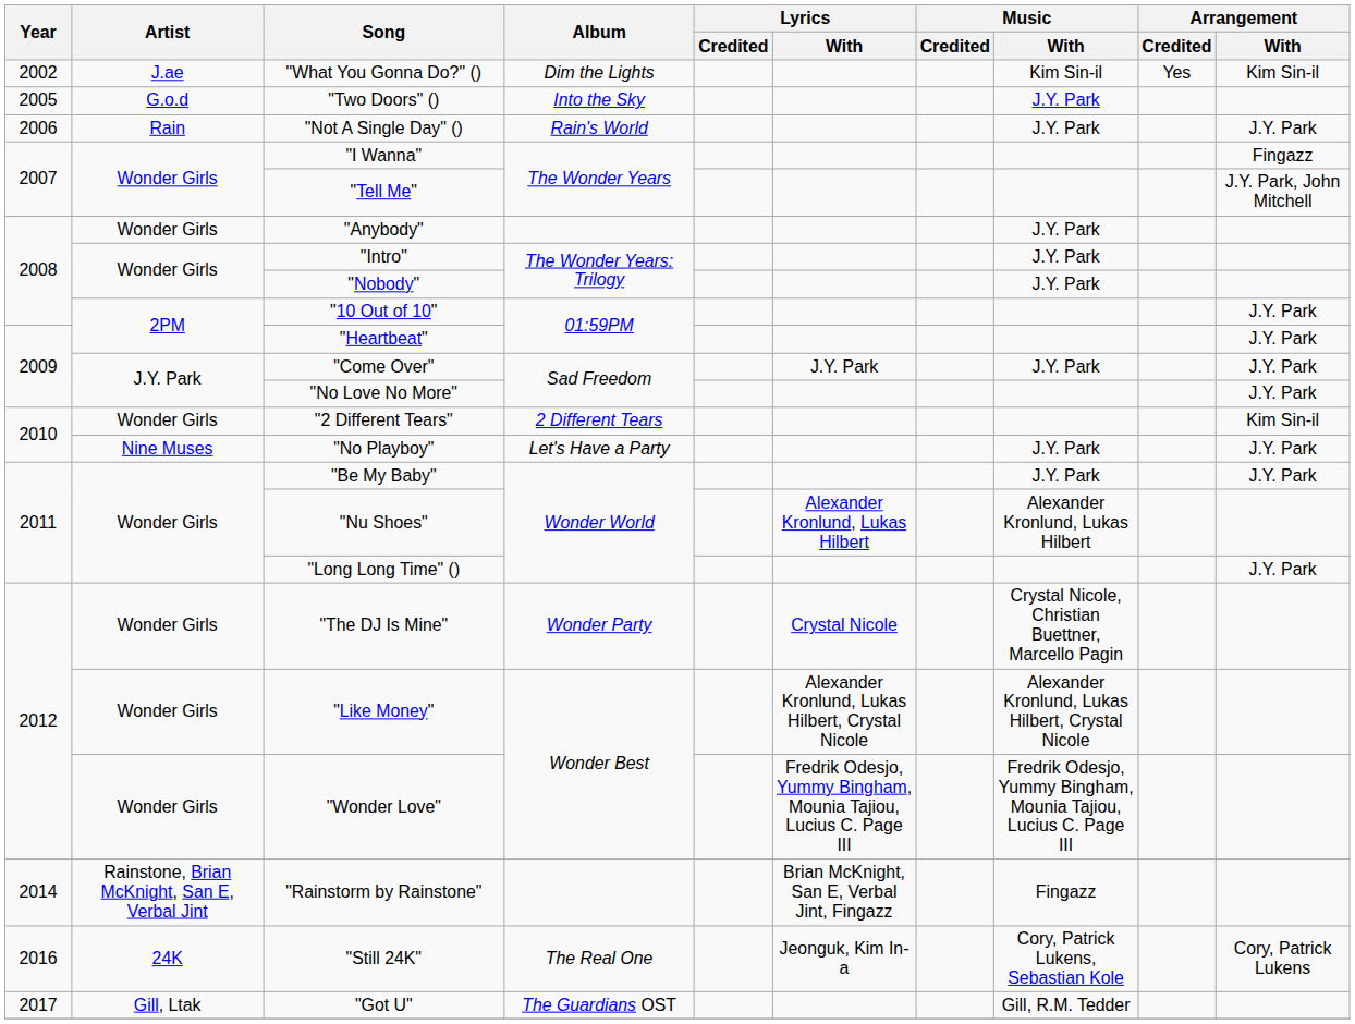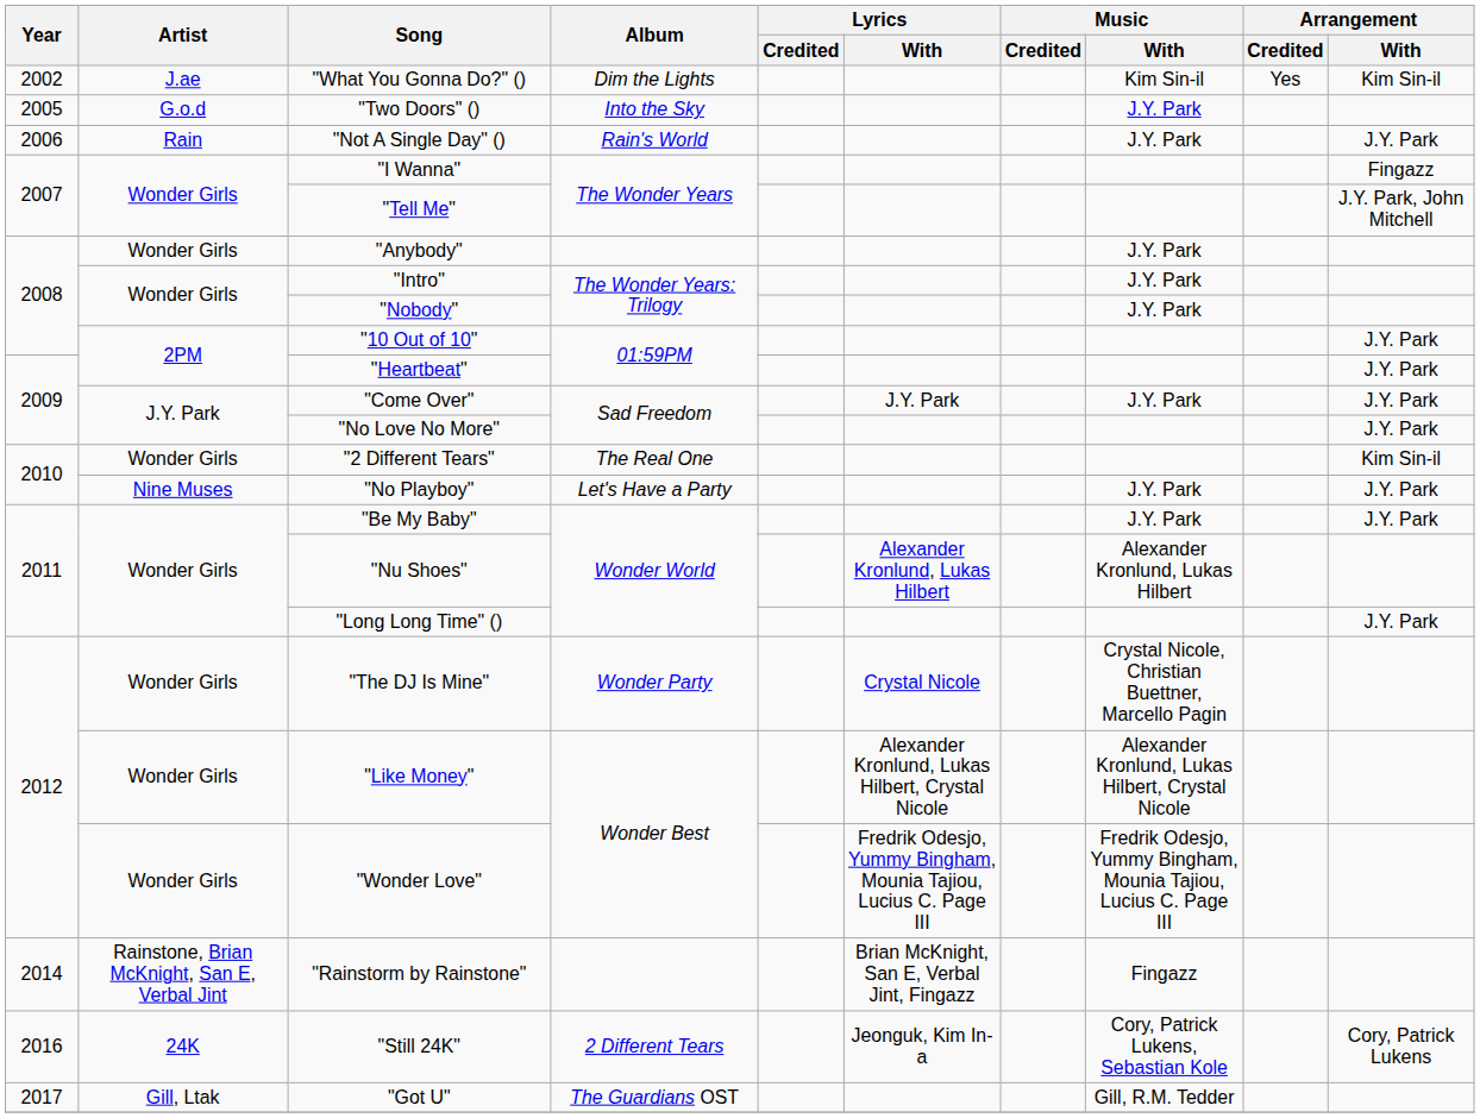 <table class="wikitable plainrowheaders" style="text-align:center;">
 <tr>
 <th rowspan="2" width="80px">Year</th>
 <th rowspan="2" width="300px">Artist</th>
 <th rowspan="2" width="400px">Song</th>
 <th rowspan="2" width="300px">Album</th>
 <th colspan="2">Lyrics</th>
 <th colspan="2">Music</th>
 <th colspan="2">Arrangement</th>
 </tr>
 <tr>
 <th width="50px">Credited</th>
 <th width="200px">With</th>
 <th width="50px">Credited</th>
 <th width="200px">With</th>
 <th width="50px">Credited</th>
 <th width="200px">With</th>
 </tr>
 <tr>
 <td>2002</td>
 <td><a href='#'>J.ae</a></td>
 <td>"What You Gonna Do?" ()</td>
 <td><em>Dim the Lights</em></td>
 <td></td>
 <td></td>
 <td></td>
 <td>Kim Sin-il</td>
 <td>Yes</td>
 <td>Kim Sin-il</td>
 </tr>
 <tr>
 <td>2005</td>
 <td><a href='#'>G.o.d</a><br></td>
 <td>"Two Doors" ()</td>
 <td><em><a href='#'>Into the Sky</a></em></td>
 <td></td>
 <td></td>
 <td></td>
 <td><a href='#'>J.Y. Park</a></td>
 <td></td>
 <td></td>
 </tr>
 <tr>
 <td>2006</td>
 <td><a href='#'>Rain</a></td>
 <td>"Not A Single Day" ()</td>
 <td><em><a href='#'>Rain's World</a></em></td>
 <td></td>
 <td></td>
 <td></td>
 <td>J.Y. Park</td>
 <td></td>
 <td>J.Y. Park</td>
 </tr>
 <tr>
 <td rowspan="2">2007</td>
 <td rowspan="2"><a href='#'>Wonder Girls</a></td>
 <td>"I Wanna"</td>
 <td rowspan="2"><em><a href='#'>The Wonder Years</a></em></td>
 <td></td>
 <td></td>
 <td></td>
 <td></td>
 <td></td>
 <td>Fingazz</td>
 </tr>
 <tr>
 <td>"<a href='#'>Tell Me</a>"</td>
 <td></td>
 <td></td>
 <td></td>
 <td></td>
 <td></td>
 <td>J.Y. Park, John Mitchell</td>
 </tr>
 <tr>
 <td rowspan="4">2008</td>
 <td>Wonder Girls<br></td>
 <td>"Anybody"</td>
 <td></td>
 <td></td>
 <td></td>
 <td></td>
 <td>J.Y. Park</td>
 <td></td>
 <td></td>
 </tr>
 <tr>
 <td rowspan="2">Wonder Girls</td>
 <td>"Intro"</td>
 <td rowspan="2"><em><a href='#'>The Wonder Years: Trilogy</a></em></td>
 <td></td>
 <td></td>
 <td></td>
 <td>J.Y. Park</td>
 <td></td>
 <td></td>
 </tr>
 <tr>
 <td>"<a href='#'>Nobody</a>"</td>
 <td></td>
 <td></td>
 <td></td>
 <td>J.Y. Park</td>
 <td></td>
 <td></td>
 </tr>
 <tr>
 <td rowspan="2"><a href='#'>2PM</a></td>
 <td>"<a href='#'>10 Out of 10</a>"</td>
 <td rowspan="2"><em><a href='#'>01:59PM</a></em></td>
 <td></td>
 <td></td>
 <td></td>
 <td></td>
 <td></td>
 <td>J.Y. Park</td>
 </tr>
 <tr>
 <td rowspan="3">2009</td>
 <td>"<a href='#'>Heartbeat</a>"</td>
 <td></td>
 <td></td>
 <td></td>
 <td></td>
 <td></td>
 <td>J.Y. Park</td>
 </tr>
 <tr>
 <td rowspan="2">J.Y. Park</td>
 <td>"Come Over"</td>
 <td rowspan="2"><em>Sad Freedom</em></td>
 <td></td>
 <td>J.Y. Park</td>
 <td></td>
 <td>J.Y. Park</td>
 <td></td>
 <td>J.Y. Park</td>
 </tr>
 <tr>
 <td>"No Love No More"</td>
 <td></td>
 <td></td>
 <td></td>
 <td></td>
 <td></td>
 <td>J.Y. Park</td>
 </tr>
 <tr>
 <td rowspan="2">2010</td>
 <td>Wonder Girls</td>
 <td>"2 Different Tears"</td>
-<td><em><a href='#'>2 Different Tears</a></em></td>
+<td><em>The Real One</em></td>
 <td></td>
 <td></td>
 <td></td>
 <td></td>
 <td></td>
 <td>Kim Sin-il</td>
 </tr>
 <tr>
 <td><a href='#'>Nine Muses</a></td>
 <td>"No Playboy"</td>
 <td><em>Let's Have a Party</em></td>
 <td></td>
 <td></td>
 <td></td>
 <td>J.Y. Park</td>
 <td></td>
 <td>J.Y. Park</td>
 </tr>
 <tr>
 <td rowspan="3">2011</td>
 <td rowspan="3">Wonder Girls</td>
 <td>"Be My Baby"</td>
 <td rowspan="3"><em><a href='#'>Wonder World</a></em></td>
 <td></td>
 <td></td>
 <td></td>
 <td>J.Y. Park</td>
 <td></td>
 <td>J.Y. Park</td>
 </tr>
 <tr>
 <td>"Nu Shoes"</td>
 <td></td>
 <td><a href='#'>Alexander Kronlund</a>, <a href='#'>Lukas Hilbert</a></td>
 <td></td>
 <td>Alexander Kronlund, Lukas Hilbert</td>
 <td></td>
 <td></td>
 </tr>
 <tr>
 <td>"Long Long Time" ()</td>
 <td></td>
 <td></td>
 <td></td>
 <td></td>
 <td></td>
 <td>J.Y. Park</td>
 </tr>
 <tr>
 <td rowspan="3">2012</td>
 <td>Wonder Girls<br></td>
 <td>"The DJ Is Mine"</td>
 <td><em><a href='#'>Wonder Party</a></em></td>
 <td></td>
 <td><a href='#'>Crystal Nicole</a></td>
 <td></td>
 <td>Crystal Nicole, Christian Buettner, Marcello Pagin</td>
 <td></td>
 <td></td>
 </tr>
 <tr>
 <td>Wonder Girls<br></td>
 <td>"<a href='#'>Like Money</a>"</td>
 <td rowspan="2"><em>Wonder Best</em></td>
 <td></td>
 <td>Alexander Kronlund, Lukas Hilbert, Crystal Nicole</td>
 <td></td>
 <td>Alexander Kronlund, Lukas Hilbert, Crystal Nicole</td>
 <td></td>
 <td></td>
 </tr>
 <tr>
 <td>Wonder Girls</td>
 <td>"Wonder Love"</td>
 <td></td>
 <td>Fredrik Odesjo, <a href='#'>Yummy Bingham</a>, Mounia Tajiou, Lucius C. Page III</td>
 <td></td>
 <td>Fredrik Odesjo, Yummy Bingham, Mounia Tajiou, Lucius C. Page III</td>
 <td></td>
 <td></td>
 </tr>
 <tr>
 <td>2014</td>
 <td>Rainstone, <a href='#'>Brian McKnight</a>, <a href='#'>San E</a>, <a href='#'>Verbal Jint</a></td>
 <td>"Rainstorm by Rainstone"</td>
 <td></td>
 <td></td>
 <td>Brian McKnight, San E, Verbal Jint, Fingazz</td>
 <td></td>
 <td>Fingazz</td>
 <td></td>
 <td></td>
 </tr>
 <tr>
 <td>2016</td>
 <td><a href='#'>24K</a></td>
 <td>"Still 24K"</td>
-<td><em>The Real One</em></td>
+<td><em><a href='#'>2 Different Tears</a></em></td>
 <td></td>
 <td>Jeonguk, Kim In-a</td>
 <td></td>
 <td>Cory, Patrick Lukens, <a href='#'>Sebastian Kole</a></td>
 <td></td>
 <td>Cory, Patrick Lukens</td>
 </tr>
 <tr>
 <td>2017</td>
 <td><a href='#'>Gill</a>, Ltak</td>
 <td>"Got U"</td>
 <td><em><a href='#'>The Guardians</a></em> OST</td>
 <td></td>
 <td></td>
 <td></td>
 <td>Gill, R.M. Tedder</td>
 <td></td>
 <td></td>
 </tr>
 <tr>
 </tr>
 </table>
